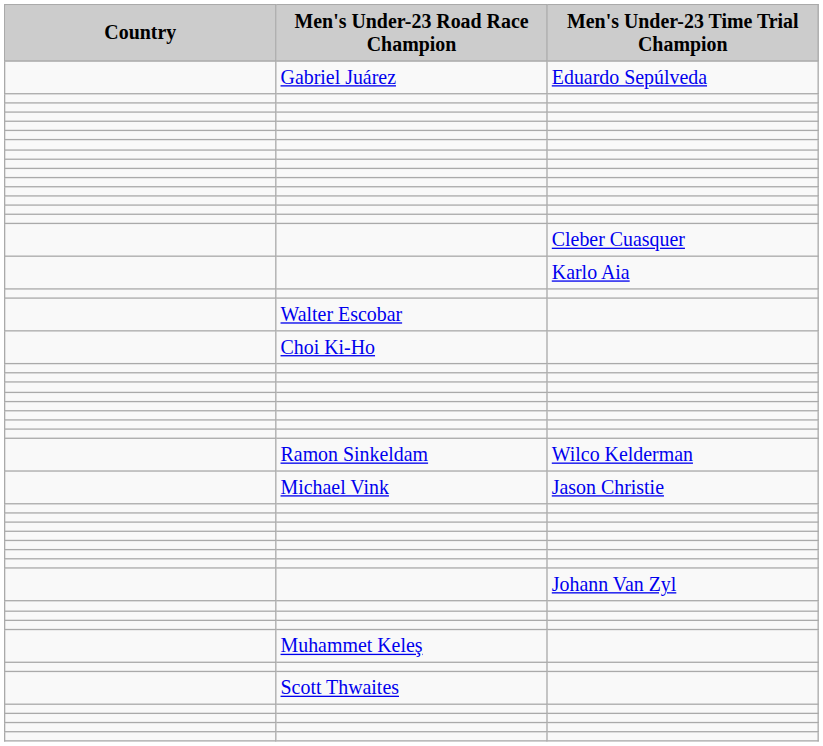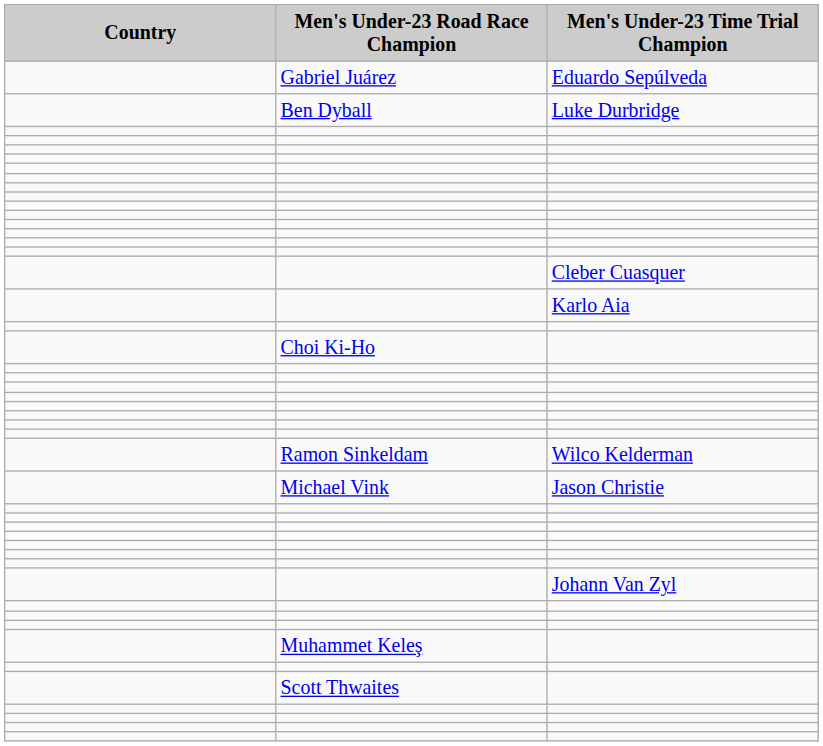 <table class="wikitable sortable" bgcolor="#f7f8ff" cellpadding="3" cellspacing="0" border="1" style="font-size: 95%; border: gray solid 1px; border-collapse: collapse;">
 <tr bgcolor="#CCCCCC">
 <td align="center" width="200"><strong>Country</strong></td>
 <td align="center" width="200"><strong>Men's Under-23 Road Race Champion</strong></td>
 <td align="center" width="200"><strong>Men's Under-23 Time Trial Champion</strong></td>
 </tr>
 <tr align="left" valign=top>
 <td></td>
 <td><a href='#'>Gabriel Juárez</a></td>
 <td><a href='#'>Eduardo Sepúlveda</a></td>
+</tr>
+<tr align="left" valign=top>
+<td></td>
+<td><a href='#'>Ben Dyball</a></td>
+<td><a href='#'>Luke Durbridge</a></td>
 </tr>
 <tr align="left" valign=top>
 <td></td>
 <td></td>
 <td></td>
 </tr>
 <tr align="left" valign=top>
 <td></td>
 <td></td>
 <td></td>
 </tr>
 <tr align="left" valign=top>
 <td></td>
 <td></td>
 <td></td>
 </tr>
 <tr align="left" valign=top>
 <td></td>
 <td></td>
 <td></td>
 </tr>
 <tr align="left" valign=top>
 <td></td>
 <td></td>
 <td></td>
 </tr>
 <tr align="left" valign=top>
 <td></td>
 <td></td>
 <td></td>
 </tr>
 <tr align="left" valign=top>
 <td></td>
 <td></td>
 <td></td>
 </tr>
 <tr align="left" valign=top>
 <td></td>
 <td></td>
 <td></td>
 </tr>
 <tr align="left" valign=top>
 <td></td>
 <td></td>
 <td></td>
 </tr>
 <tr align="left" valign=top>
 <td></td>
 <td></td>
 <td></td>
 </tr>
 <tr align="left" valign=top>
 <td></td>
 <td></td>
 <td></td>
 </tr>
 <tr align="left" valign=top>
 <td></td>
 <td></td>
 <td></td>
 </tr>
 <tr align="left" valign=top>
 <td></td>
 <td></td>
 <td></td>
 </tr>
 <tr align="left" valign=top>
 <td></td>
 <td></td>
 <td></td>
 </tr>
 <tr align="left" valign=top>
 <td></td>
 <td></td>
 <td><a href='#'>Cleber Cuasquer</a></td>
 </tr>
 <tr align="left" valign=top>
 <td></td>
 <td></td>
 <td><a href='#'>Karlo Aia</a></td>
 </tr>
 <tr align="left" valign=top>
 <td></td>
 <td></td>
-<td></td>
-</tr>
-<tr align="left" valign=top>
-<td></td>
-<td><a href='#'>Walter Escobar</a></td>
 <td></td>
 </tr>
 <tr align="left" valign=top>
 <td></td>
 <td><a href='#'>Choi Ki-Ho</a></td>
 <td></td>
 </tr>
 <tr align="left" valign=top>
 <td></td>
 <td></td>
 <td></td>
 </tr>
 <tr align="left" valign=top>
 <td></td>
 <td></td>
 <td></td>
 </tr>
 <tr align="left" valign=top>
 <td></td>
 <td></td>
 <td></td>
 </tr>
 <tr align="left" valign=top>
 <td></td>
 <td></td>
 <td></td>
 </tr>
 <tr align="left" valign=top>
 <td></td>
 <td></td>
 <td></td>
 </tr>
 <tr align="left" valign=top>
 <td></td>
 <td></td>
 <td></td>
 </tr>
 <tr align="left" valign=top>
 <td></td>
 <td></td>
 <td></td>
 </tr>
 <tr align="left" valign=top>
 <td></td>
 <td></td>
 <td></td>
 </tr>
 <tr align="left" valign=top>
 <td></td>
 <td><a href='#'>Ramon Sinkeldam</a></td>
 <td><a href='#'>Wilco Kelderman</a></td>
 </tr>
 <tr align="left" valign=top>
 <td></td>
 <td><a href='#'>Michael Vink</a></td>
 <td><a href='#'>Jason Christie</a></td>
 </tr>
 <tr align="left" valign=top>
 <td></td>
 <td></td>
 <td></td>
 </tr>
 <tr align="left" valign=top>
 <td></td>
 <td></td>
 <td></td>
 </tr>
 <tr align="left" valign=top>
 <td></td>
 <td></td>
 <td></td>
 </tr>
 <tr align="left" valign=top>
 <td></td>
 <td></td>
 <td></td>
 </tr>
 <tr align="left" valign=top>
 <td></td>
 <td></td>
 <td></td>
 </tr>
 <tr align="left" valign=top>
 <td></td>
 <td></td>
 <td></td>
 </tr>
 <tr align="left" valign=top>
 <td></td>
 <td></td>
 <td></td>
 </tr>
 <tr align="left" valign=top>
 <td></td>
 <td></td>
 <td><a href='#'>Johann Van Zyl</a></td>
 </tr>
 <tr align="left" valign=top>
 <td></td>
 <td></td>
 <td></td>
 </tr>
 <tr align="left" valign=top>
 <td></td>
 <td></td>
 <td></td>
 </tr>
 <tr align="left" valign=top>
 <td></td>
 <td></td>
 <td></td>
 </tr>
 <tr align="left" valign=top>
 <td></td>
 <td><a href='#'>Muhammet Keleş</a></td>
 <td></td>
 </tr>
 <tr align="left" valign=top>
 <td></td>
 <td></td>
 <td></td>
 </tr>
 <tr align="left" valign=top>
 <td></td>
 <td><a href='#'>Scott Thwaites</a></td>
 <td></td>
 </tr>
 <tr align="left" valign=top>
 <td></td>
 <td></td>
 <td></td>
 </tr>
 <tr align="left" valign=top>
 <td></td>
 <td></td>
 <td></td>
 </tr>
 <tr align="left" valign=top>
 <td></td>
 <td></td>
 <td></td>
 </tr>
 <tr align="left" valign=top>
 <td></td>
 <td></td>
 <td></td>
 </tr>
 </table>
